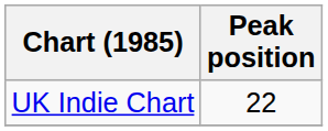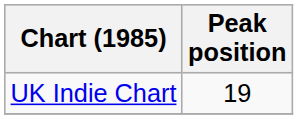 <table class="wikitable">
 <tr>
 <th scope="col">Chart (1985)</th>
 <th scope="col">Peak<br>position</th>
 </tr>
 <tr>
 <td><a href='#'>UK Indie Chart</a></td>
-<td style="text-align:center;">22</td>
+<td style="text-align:center;">19</td>
 </tr>
 <tr>
 </tr>
 </table>
